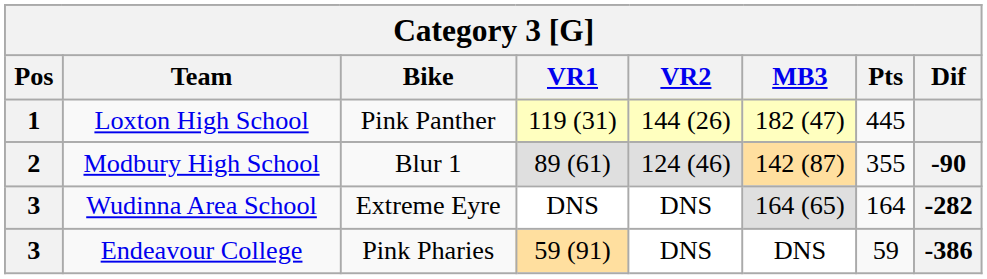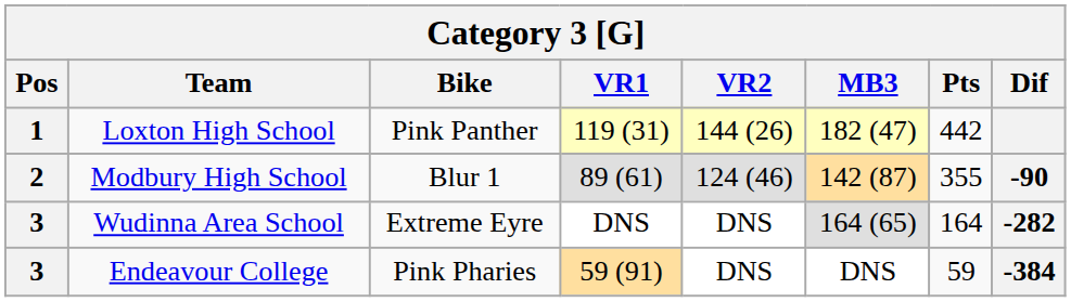 <table class="wikitable collapsible collapsed" style="font-size: 85%; text-align:center">
 <tr>
 <th colspan="8" width="500"><big>Category 3 [G]</big></th>
 </tr>
 <tr>
 <th valign="middle">Pos</th>
 <th valign="middle">Team</th>
 <th valign="middle">Bike</th>
 <th><a href='#'>VR1</a><br></th>
 <th><a href='#'>VR2</a><br></th>
 <th><a href='#'>MB3</a><br></th>
 <th valign="middle">Pts</th>
 <th valign="middle">Dif</th>
 </tr>
 <tr>
 <th>1</th>
 <td> <a href='#'>Loxton High School</a></td>
 <td>Pink Panther</td>
 <td bgcolor="#FFFFBF">119 (31)</td>
 <td bgcolor="#FFFFBF">144 (26)</td>
 <td bgcolor="#FFFFBF">182 (47)</td>
-<td>445</td>
+<td>442</td>
 <th></th>
 </tr>
 <tr>
 <th>2</th>
 <td> <a href='#'>Modbury High School</a></td>
 <td>Blur 1</td>
 <td bgcolor="#dfdfdf">89 (61)</td>
 <td bgcolor="#dfdfdf">124 (46)</td>
 <td bgcolor="#ffdf9f">142 (87)</td>
 <td>355</td>
 <th>-90</th>
 </tr>
 <tr>
 <th>3</th>
 <td> <a href='#'>Wudinna Area School</a></td>
 <td>Extreme Eyre</td>
 <td bgcolor="#ffffff">DNS</td>
 <td bgcolor="#ffffff">DNS</td>
 <td bgcolor="#dfdfdf">164 (65)</td>
 <td>164</td>
 <th>-282</th>
 </tr>
 <tr>
 <th>3</th>
 <td> <a href='#'>Endeavour College</a></td>
 <td>Pink Pharies</td>
 <td bgcolor="#ffdf9f">59 (91)</td>
 <td bgcolor="#ffffff">DNS</td>
 <td bgcolor="#ffffff">DNS</td>
 <td>59</td>
-<th>-386</th>
+<th>-384</th>
 </tr>
 </table>
